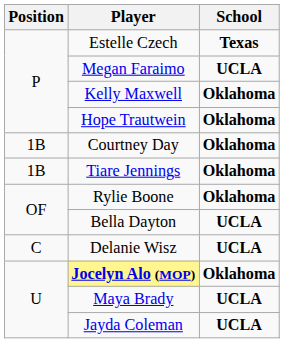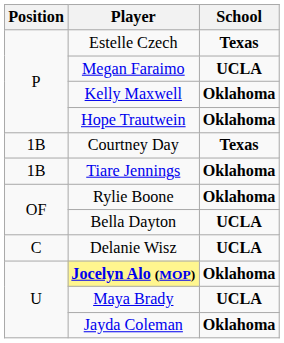 <table class="wikitable" style=text-align:center>
 <tr>
 <th>Position</th>
 <th>Player</th>
 <th>School</th>
 </tr>
 <tr>
 <td rowspan=4>P</td>
 <td>Estelle Czech</td>
 <td style=><strong>Texas</strong></td>
 </tr>
 <tr>
 <td><a href='#'>Megan Faraimo</a></td>
 <td style=><strong>UCLA</strong></td>
 </tr>
 <tr>
 <td><a href='#'>Kelly Maxwell</a></td>
 <td style=><strong>Oklahoma</strong></td>
 </tr>
 <tr>
 <td><a href='#'>Hope Trautwein</a></td>
 <td style=><strong>Oklahoma</strong></td>
 </tr>
 <tr>
 <td>1B</td>
 <td>Courtney Day</td>
-<td style=><strong>Oklahoma</strong></td>
+<td style=><strong>Texas</strong></td>
 </tr>
 <tr>
 <td>1B</td>
 <td><a href='#'>Tiare Jennings</a></td>
 <td style=><strong>Oklahoma</strong></td>
 </tr>
 <tr>
 <td rowspan=2>OF</td>
 <td>Rylie Boone</td>
 <td style=><strong>Oklahoma</strong></td>
 </tr>
 <tr>
 <td>Bella Dayton</td>
 <td style=><strong>UCLA</strong></td>
 </tr>
 <tr>
 <td>C</td>
 <td>Delanie Wisz</td>
 <td style=><strong>UCLA</strong></td>
 </tr>
 <tr>
 <td rowspan=3>U</td>
 <td style="background:#fff68f"><strong><a href='#'>Jocelyn Alo</a> <small>(<a href='#'>MOP</a>)</small></strong></td>
 <td style=><strong>Oklahoma</strong></td>
 </tr>
 <tr>
 <td><a href='#'>Maya Brady</a></td>
 <td style=><strong>UCLA</strong></td>
 </tr>
 <tr>
 <td><a href='#'>Jayda Coleman</a></td>
-<td style=><strong>UCLA</strong></td>
+<td style=><strong>Oklahoma</strong></td>
 </tr>
 </table>
